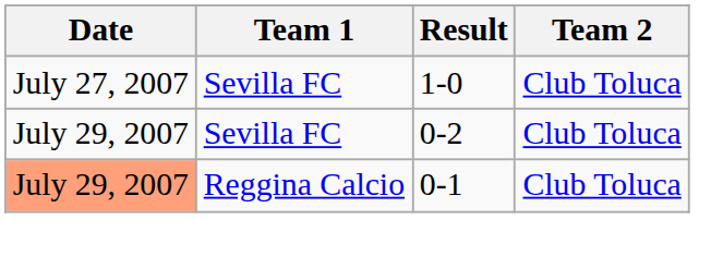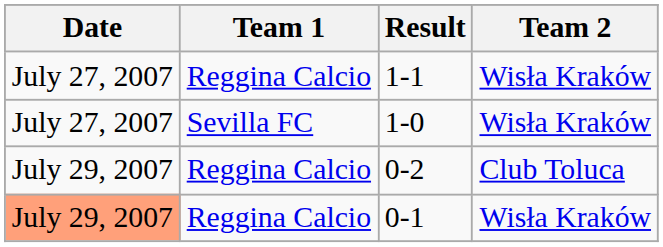 <table class="wikitable">
 <tr>
 <th>Date</th>
 <th>Team 1</th>
 <th>Result</th>
 <th>Team 2</th>
 </tr>
 <tr>
 <td>July 27, 2007</td>
+<td> <a href='#'>Reggina Calcio</a></td>
+<td>1-1</td>
+<td> <a href='#'>Wisła Kraków</a></td>
+</tr>
+<tr>
+<td>July 27, 2007</td>
 <td> <a href='#'>Sevilla FC</a></td>
 <td>1-0</td>
-<td> <a href='#'>Club Toluca</a></td>
+<td> <a href='#'>Wisła Kraków</a></td>
 </tr>
 <tr>
 <td>July 29, 2007</td>
-<td> <a href='#'>Sevilla FC</a></td>
+<td> <a href='#'>Reggina Calcio</a></td>
 <td>0-2</td>
 <td> <a href='#'>Club Toluca</a></td>
 </tr>
 <tr>
 <td style="background: lightsalmon;">July 29, 2007</td>
 <td> <a href='#'>Reggina Calcio</a></td>
 <td>0-1</td>
-<td> <a href='#'>Club Toluca</a></td>
+<td> <a href='#'>Wisła Kraków</a></td>
 </tr>
 </table>
